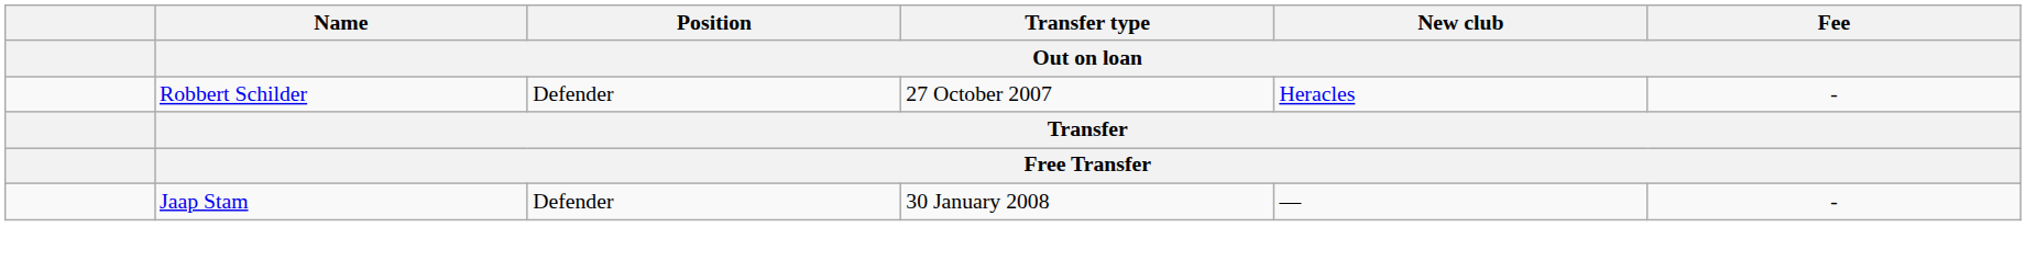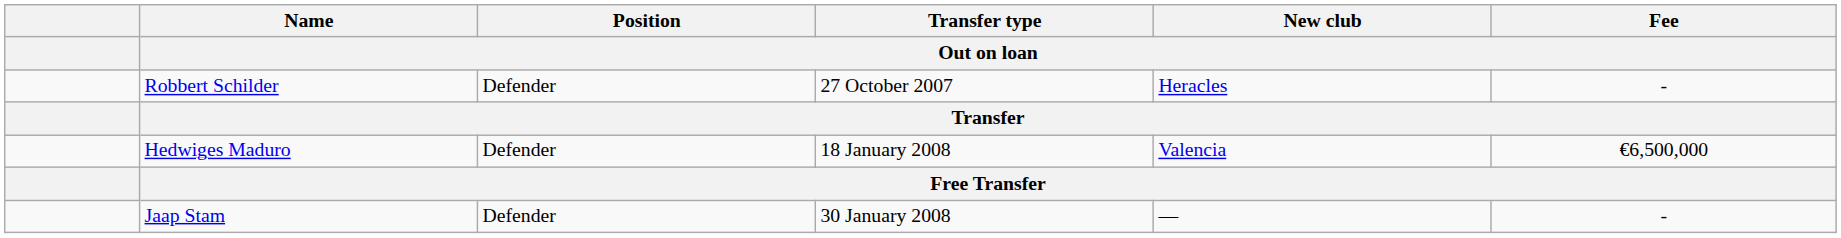 <table class="wikitable" style="width:100%; font-size:85%;">
 <tr>
 <th width="2%"></th>
 <th width="5%">Name</th>
 <th width="5%">Position</th>
 <th width="5%">Transfer type</th>
 <th width="5%">New club</th>
 <th width="5%">Fee</th>
 </tr>
 <tr>
 <th></th>
 <th colspan="5" align="center">Out on loan</th>
 </tr>
 <tr>
 <td align=center></td>
 <td align=left> <a href='#'>Robbert Schilder</a></td>
 <td align=left>Defender</td>
 <td align=left>27 October 2007</td>
 <td align=left> <a href='#'>Heracles</a></td>
 <td align=center>-</td>
 </tr>
 <tr>
 <th></th>
 <th colspan="5" align="center">Transfer</th>
 </tr>
 <tr>
+<td align=center></td>
+<td align=left> <a href='#'>Hedwiges Maduro</a></td>
+<td align=left>Defender</td>
+<td align=left>18 January 2008</td>
+<td align=left> <a href='#'>Valencia</a></td>
+<td align=center>€6,500,000</td>
+</tr>
+<tr>
 <th></th>
 <th colspan="5" align="center">Free Transfer</th>
 </tr>
 <tr>
 <td align=center></td>
 <td align=left> <a href='#'>Jaap Stam</a></td>
 <td align=left>Defender</td>
 <td align=left>30 January 2008</td>
 <td align=left>—</td>
 <td align=center>-</td>
 </tr>
 </table>
